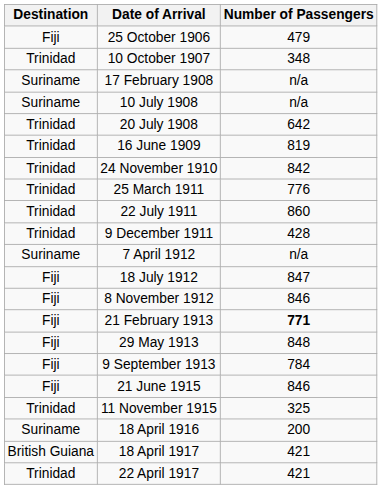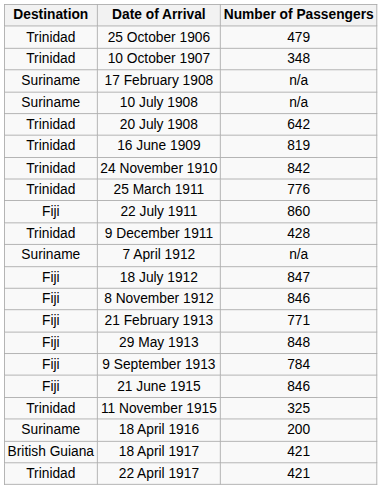 <table class="wikitable">
 <tr ---->
 <th>Destination</th>
 <th>Date of Arrival</th>
 <th>Number of Passengers</th>
 </tr>
 <tr ---- align ="center">
-<td>Fiji</td>
+<td>Trinidad</td>
 <td>25 October 1906</td>
 <td>479</td>
 </tr>
 <tr ---- align ="center">
 <td>Trinidad</td>
 <td>10 October 1907</td>
 <td>348</td>
 </tr>
 <tr ---- align ="center">
 <td>Suriname</td>
 <td>17 February 1908</td>
 <td>n/a</td>
 </tr>
 <tr ---- align ="center">
 <td>Suriname</td>
 <td>10 July 1908</td>
 <td>n/a</td>
 </tr>
 <tr ---- align ="center">
 <td>Trinidad</td>
 <td>20 July 1908</td>
 <td>642</td>
 </tr>
 <tr ---- align ="center">
 <td>Trinidad</td>
 <td>16 June 1909</td>
 <td>819</td>
 </tr>
 <tr ---- align ="center">
 <td>Trinidad</td>
 <td>24 November 1910</td>
 <td>842</td>
 </tr>
 <tr ---- align ="center">
 <td>Trinidad</td>
 <td>25 March 1911</td>
 <td>776</td>
 </tr>
 <tr ---- align ="center">
-<td>Trinidad</td>
+<td>Fiji</td>
 <td>22 July 1911</td>
 <td>860</td>
 </tr>
 <tr ---- align ="center">
 <td>Trinidad</td>
 <td>9 December 1911</td>
 <td>428</td>
 </tr>
 <tr ---- align ="center">
 <td>Suriname</td>
 <td>7 April 1912</td>
 <td>n/a</td>
 </tr>
 <tr ---- align ="center">
 <td>Fiji</td>
 <td>18 July 1912</td>
 <td>847</td>
 </tr>
 <tr ---- align ="center">
 <td>Fiji</td>
 <td>8 November 1912</td>
 <td>846</td>
 </tr>
 <tr ---- align ="center">
 <td>Fiji</td>
 <td>21 February 1913</td>
-<td><strong>771</strong></td>
+<td>771</td>
 </tr>
 <tr ---- align ="center">
 <td>Fiji</td>
 <td>29 May 1913</td>
 <td>848</td>
 </tr>
 <tr ---- align ="center">
 <td>Fiji</td>
 <td>9 September 1913</td>
 <td>784</td>
 </tr>
 <tr ---- align ="center">
 <td>Fiji</td>
 <td>21 June 1915</td>
 <td>846</td>
 </tr>
 <tr ---- align ="center">
 <td>Trinidad</td>
 <td>11 November 1915</td>
 <td>325</td>
 </tr>
 <tr ---- align ="center">
 <td>Suriname</td>
 <td>18 April 1916</td>
 <td>200</td>
 </tr>
 <tr ---- align ="center">
 <td>British Guiana</td>
 <td>18 April 1917</td>
 <td>421</td>
 </tr>
 <tr ---- align ="center">
 <td>Trinidad</td>
 <td>22 April 1917</td>
 <td>421</td>
 </tr>
 </table>
